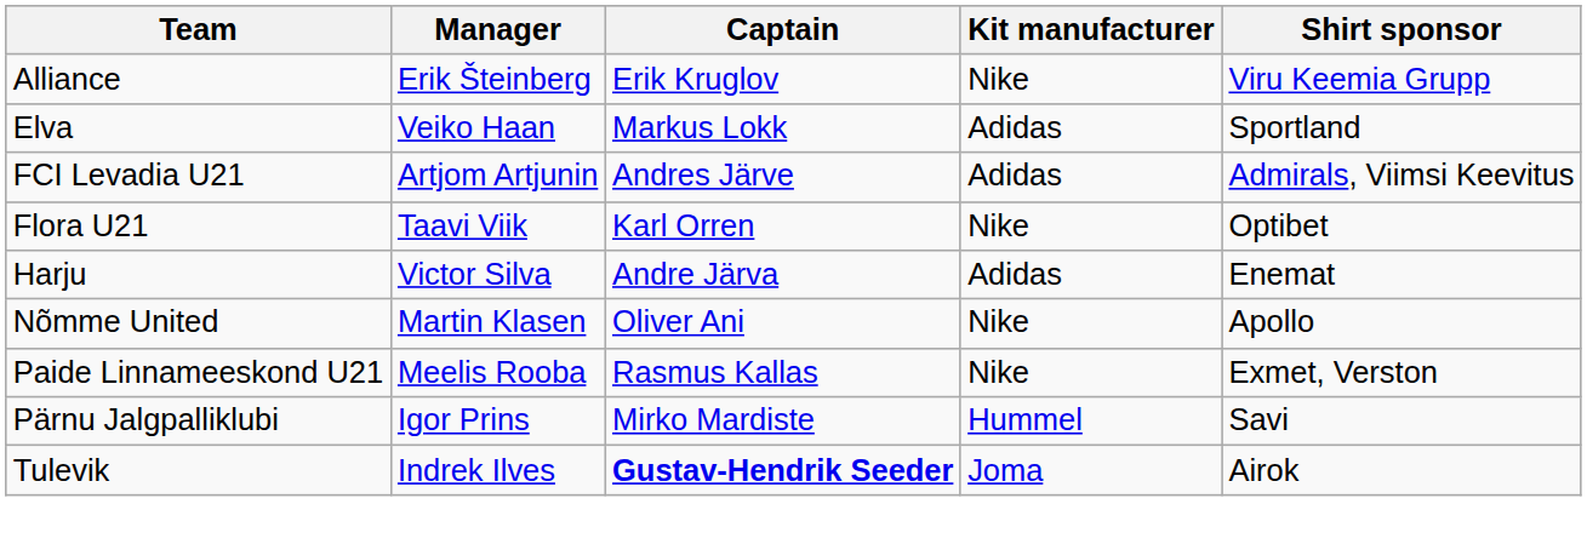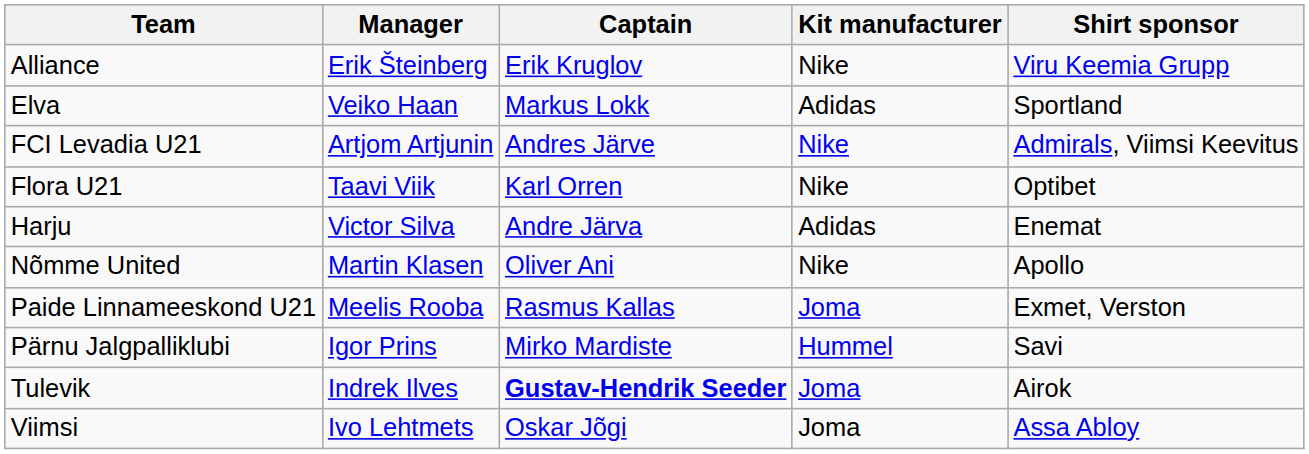 <table class="wikitable sortable">
 <tr>
 <th>Team</th>
 <th>Manager</th>
 <th>Captain</th>
 <th>Kit manufacturer</th>
 <th>Shirt sponsor</th>
 </tr>
 <tr>
 <td>Alliance</td>
 <td> <a href='#'>Erik Šteinberg</a></td>
 <td> <a href='#'>Erik Kruglov</a></td>
 <td>Nike</td>
 <td><a href='#'>Viru Keemia Grupp</a></td>
 </tr>
 <tr>
 <td>Elva</td>
 <td> <a href='#'>Veiko Haan</a></td>
 <td> <a href='#'>Markus Lokk</a></td>
 <td>Adidas</td>
 <td>Sportland</td>
 </tr>
 <tr>
 <td>FCI Levadia U21</td>
 <td> <a href='#'>Artjom Artjunin</a></td>
 <td> <a href='#'>Andres Järve</a></td>
-<td>Adidas</td>
+<td><a href='#'>Nike</a></td>
 <td><a href='#'>Admirals</a>, Viimsi Keevitus</td>
 </tr>
 <tr>
 <td>Flora U21</td>
 <td> <a href='#'>Taavi Viik</a></td>
 <td> <a href='#'>Karl Orren</a></td>
 <td>Nike</td>
 <td>Optibet</td>
 </tr>
 <tr>
 <td>Harju</td>
 <td> <a href='#'>Victor Silva</a></td>
 <td> <a href='#'>Andre Järva</a></td>
 <td>Adidas</td>
 <td>Enemat</td>
 </tr>
 <tr>
 <td>Nõmme United</td>
 <td> <a href='#'>Martin Klasen</a></td>
 <td> <a href='#'>Oliver Ani</a></td>
 <td>Nike</td>
 <td>Apollo</td>
 </tr>
 <tr>
 <td>Paide Linnameeskond U21</td>
 <td> <a href='#'>Meelis Rooba</a></td>
 <td> <a href='#'>Rasmus Kallas</a></td>
-<td>Nike</td>
+<td><a href='#'>Joma</a></td>
 <td>Exmet, Verston</td>
 </tr>
 <tr>
 <td>Pärnu Jalgpalliklubi</td>
 <td> <a href='#'>Igor Prins</a></td>
 <td> <a href='#'>Mirko Mardiste</a></td>
 <td><a href='#'>Hummel</a></td>
 <td>Savi</td>
 </tr>
 <tr>
 <td>Tulevik</td>
 <td> <a href='#'>Indrek Ilves</a></td>
 <td><strong> <a href='#'>Gustav-Hendrik Seeder</a></strong></td>
 <td><a href='#'>Joma</a></td>
 <td>Airok</td>
 </tr>
+<tr>
+<td>Viimsi</td>
+<td> <a href='#'>Ivo Lehtmets</a></td>
+<td> <a href='#'>Oskar Jõgi</a></td>
+<td>Joma</td>
+<td><a href='#'>Assa Abloy</a></td>
+</tr>
 </table>
